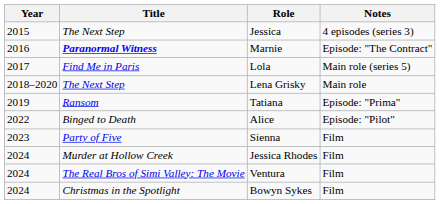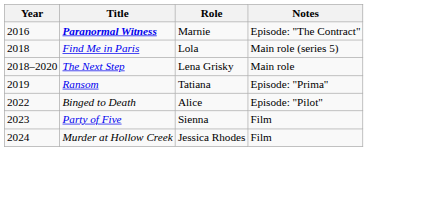 <table class="wikitable unsortable">
 <tr>
 <th>Year</th>
 <th>Title</th>
 <th>Role</th>
 <th>Notes</th>
 </tr>
 <tr>
-<td>2015</td>
-<td><em>The Next Step</em></td>
-<td>Jessica</td>
-<td>4 episodes (series 3)</td>
-</tr>
-<tr>
 <td>2016</td>
 <td><strong><em><a href='#'>Paranormal Witness</a></em></strong></td>
 <td>Marnie</td>
 <td>Episode: "The Contract"</td>
 </tr>
 <tr>
-<td>2017</td>
+<td>2018</td>
 <td><em><a href='#'>Find Me in Paris</a></em></td>
 <td>Lola</td>
 <td>Main role (series 5)</td>
 </tr>
 <tr>
 <td>2018–2020</td>
 <td><em><a href='#'>The Next Step</a></em></td>
 <td>Lena Grisky</td>
 <td>Main role</td>
 </tr>
 <tr>
 <td>2019</td>
 <td><em><a href='#'>Ransom</a></em></td>
 <td>Tatiana</td>
 <td>Episode: "Prima"</td>
 </tr>
 <tr>
 <td>2022</td>
 <td><em>Binged to Death</em></td>
 <td>Alice</td>
 <td>Episode: "Pilot"</td>
 </tr>
 <tr>
 <td>2023</td>
 <td><em><a href='#'>Party of Five</a></em></td>
 <td>Sienna</td>
 <td>Film</td>
 </tr>
 <tr>
 <td>2024</td>
 <td><em>Murder at Hollow Creek</em></td>
 <td>Jessica Rhodes</td>
 <td>Film</td>
 </tr>
-<tr>
-<td>2024</td>
-<td><em><a href='#'>The Real Bros of Simi Valley: The Movie</a></em></td>
-<td>Ventura</td>
-<td>Film</td>
-</tr>
-<tr>
-<td>2024</td>
-<td><em>Christmas in the Spotlight</em></td>
-<td>Bowyn Sykes</td>
-<td>Film</td>
-</tr>
 </table>
